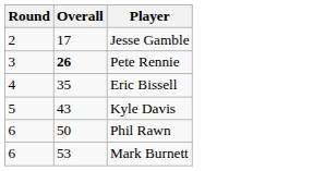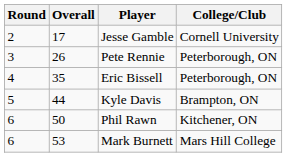 <table class="wikitable">
 <tr>
 <th>Round</th>
 <th>Overall</th>
 <th>Player</th>
+<th>College/Club</th>
 </tr>
 <tr>
 <td>2</td>
 <td>17</td>
 <td>Jesse Gamble</td>
+<td>Cornell University</td>
 </tr>
 <tr>
 <td>3</td>
-<td><strong>26</strong></td>
+<td>26</td>
 <td>Pete Rennie</td>
+<td>Peterborough, ON</td>
 </tr>
 <tr>
 <td>4</td>
 <td>35</td>
 <td>Eric Bissell</td>
+<td>Peterborough, ON</td>
 </tr>
 <tr>
 <td>5</td>
-<td>43</td>
+<td>44</td>
 <td>Kyle Davis</td>
+<td>Brampton, ON</td>
 </tr>
 <tr>
 <td>6</td>
 <td>50</td>
 <td>Phil Rawn</td>
+<td>Kitchener, ON</td>
 </tr>
 <tr>
 <td>6</td>
 <td>53</td>
 <td>Mark Burnett</td>
+<td>Mars Hill College</td>
 </tr>
 </table>
